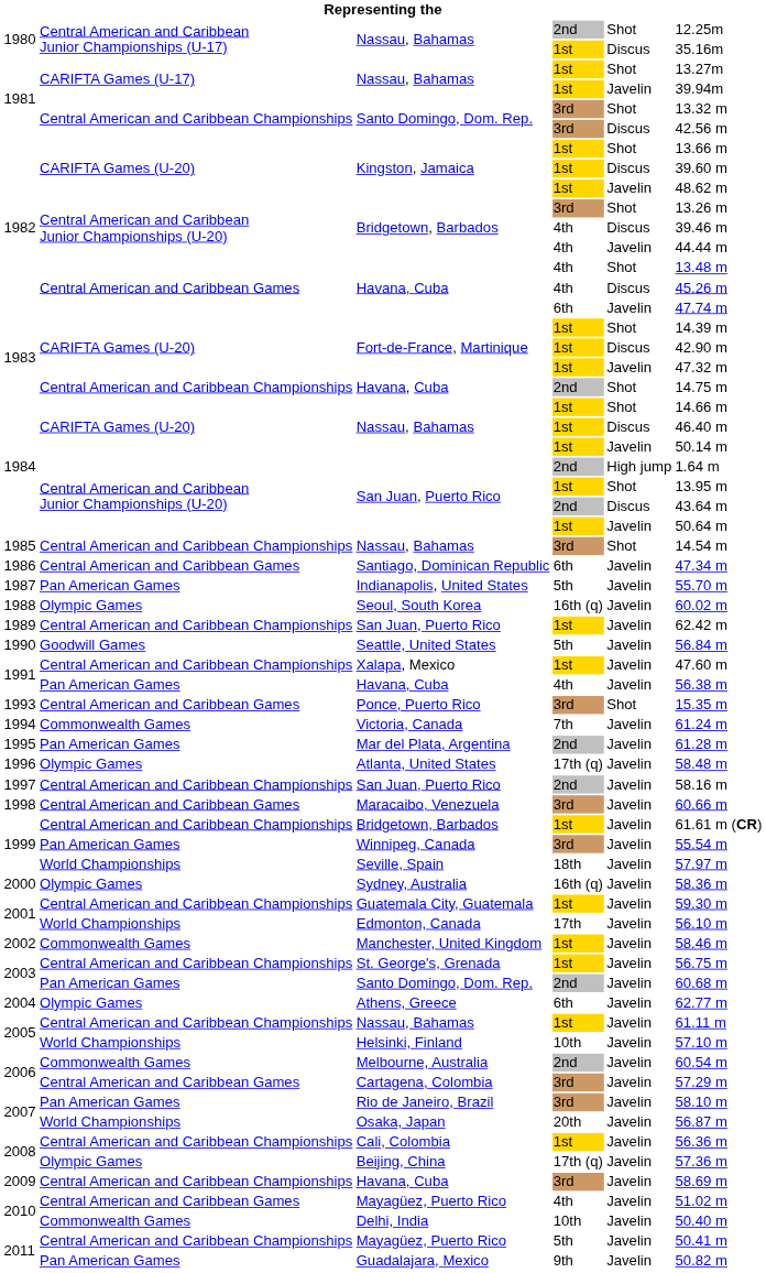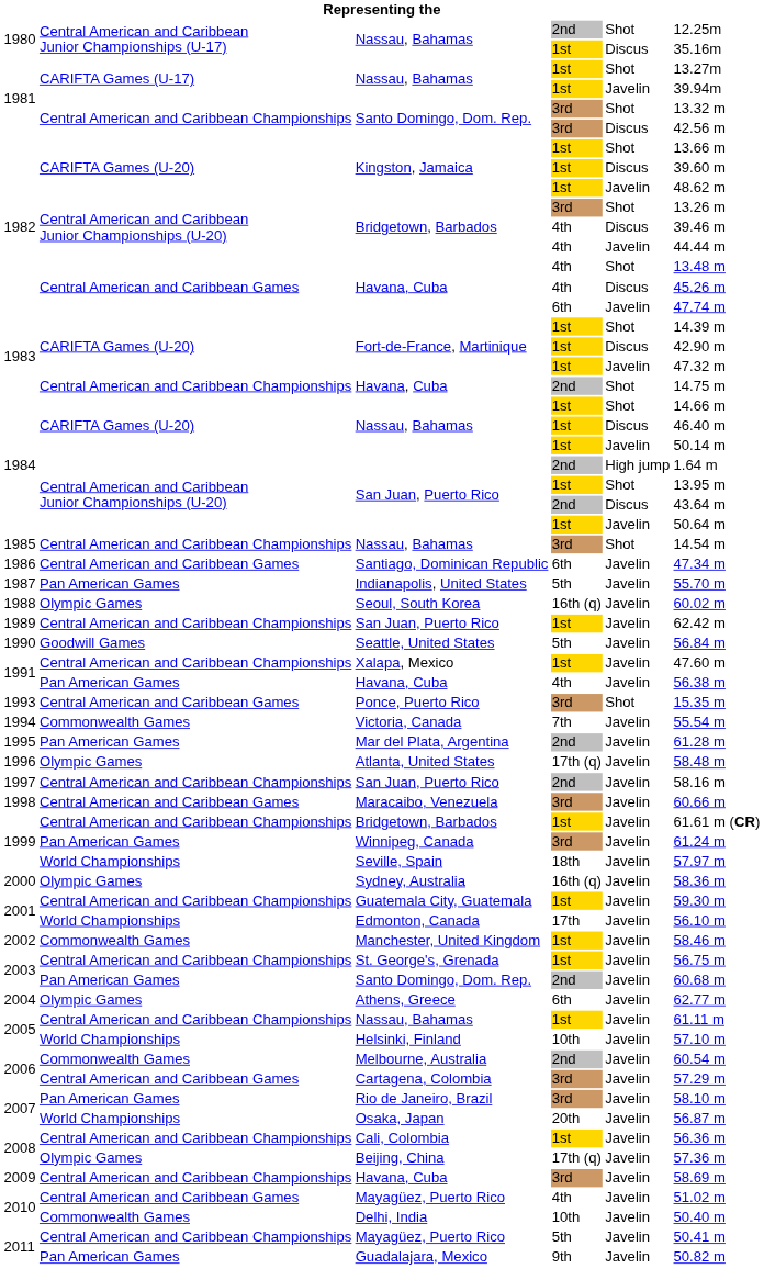 <table>
 <tr>
 <th colspan="6">Representing the </th>
 </tr>
 <tr>
 <td rowspan=2>1980</td>
 <td rowspan=2><a href='#'>Central American and Caribbean<br>Junior Championships (U-17)</a></td>
 <td rowspan=2><a href='#'>Nassau</a>, <a href='#'>Bahamas</a></td>
 <td bgcolor=silver>2nd</td>
 <td>Shot</td>
 <td>12.25m</td>
 </tr>
 <tr>
 <td bgcolor=gold>1st</td>
 <td>Discus</td>
 <td>35.16m</td>
 </tr>
 <tr>
 <td rowspan=4>1981</td>
 <td rowspan=2><a href='#'>CARIFTA Games (U-17)</a></td>
 <td rowspan=2><a href='#'>Nassau</a>, <a href='#'>Bahamas</a></td>
 <td bgcolor=gold>1st</td>
 <td>Shot</td>
 <td>13.27m</td>
 </tr>
 <tr>
 <td bgcolor=gold>1st</td>
 <td>Javelin</td>
 <td>39.94m</td>
 </tr>
 <tr>
 <td rowspan=2><a href='#'>Central American and Caribbean Championships</a></td>
 <td rowspan=2><a href='#'>Santo Domingo, Dom. Rep.</a></td>
 <td bgcolor="cc9966">3rd</td>
 <td>Shot</td>
 <td>13.32 m</td>
 </tr>
 <tr>
 <td bgcolor="cc9966">3rd</td>
 <td>Discus</td>
 <td>42.56 m</td>
 </tr>
 <tr>
 <td rowspan=9>1982</td>
 <td rowspan=3><a href='#'>CARIFTA Games (U-20)</a></td>
 <td rowspan=3><a href='#'>Kingston</a>, <a href='#'>Jamaica</a></td>
 <td bgcolor=gold>1st</td>
 <td>Shot</td>
 <td>13.66 m</td>
 </tr>
 <tr>
 <td bgcolor=gold>1st</td>
 <td>Discus</td>
 <td>39.60 m</td>
 </tr>
 <tr>
 <td bgcolor=gold>1st</td>
 <td>Javelin</td>
 <td>48.62 m</td>
 </tr>
 <tr>
 <td rowspan=3><a href='#'>Central American and Caribbean<br>Junior Championships (U-20)</a></td>
 <td rowspan=3><a href='#'>Bridgetown</a>, <a href='#'>Barbados</a></td>
 <td bgcolor=cc9966>3rd</td>
 <td>Shot</td>
 <td>13.26 m</td>
 </tr>
 <tr>
 <td>4th</td>
 <td>Discus</td>
 <td>39.46 m</td>
 </tr>
 <tr>
 <td>4th</td>
 <td>Javelin</td>
 <td>44.44 m</td>
 </tr>
 <tr>
 <td rowspan=3><a href='#'>Central American and Caribbean Games</a></td>
 <td rowspan=3><a href='#'>Havana, Cuba</a></td>
 <td>4th</td>
 <td>Shot</td>
 <td><a href='#'>13.48 m</a></td>
 </tr>
 <tr>
 <td>4th</td>
 <td>Discus</td>
 <td><a href='#'>45.26 m</a></td>
 </tr>
 <tr>
 <td>6th</td>
 <td>Javelin</td>
 <td><a href='#'>47.74 m</a></td>
 </tr>
 <tr>
 <td rowspan=4>1983</td>
 <td rowspan=3><a href='#'>CARIFTA Games (U-20)</a></td>
 <td rowspan=3><a href='#'>Fort-de-France</a>, <a href='#'>Martinique</a></td>
 <td bgcolor=gold>1st</td>
 <td>Shot</td>
 <td>14.39 m</td>
 </tr>
 <tr>
 <td bgcolor=gold>1st</td>
 <td>Discus</td>
 <td>42.90 m</td>
 </tr>
 <tr>
 <td bgcolor=gold>1st</td>
 <td>Javelin</td>
 <td>47.32 m</td>
 </tr>
 <tr>
 <td><a href='#'>Central American and Caribbean Championships</a></td>
 <td><a href='#'>Havana</a>, <a href='#'>Cuba</a></td>
 <td bgcolor="silver">2nd</td>
 <td>Shot</td>
 <td>14.75 m</td>
 </tr>
 <tr>
 <td rowspan=7>1984</td>
 <td rowspan=3><a href='#'>CARIFTA Games (U-20)</a></td>
 <td rowspan=3><a href='#'>Nassau</a>, <a href='#'>Bahamas</a></td>
 <td bgcolor=gold>1st</td>
 <td>Shot</td>
 <td>14.66 m</td>
 </tr>
 <tr>
 <td bgcolor=gold>1st</td>
 <td>Discus</td>
 <td>46.40 m</td>
 </tr>
 <tr>
 <td bgcolor=gold>1st</td>
 <td>Javelin</td>
 <td>50.14 m</td>
 </tr>
 <tr>
 <td rowspan=4><a href='#'>Central American and Caribbean<br>Junior Championships (U-20)</a></td>
 <td rowspan=4><a href='#'>San Juan</a>, <a href='#'>Puerto Rico</a></td>
 <td bgcolor=silver>2nd</td>
 <td>High jump</td>
 <td>1.64 m</td>
 </tr>
 <tr>
 <td bgcolor=gold>1st</td>
 <td>Shot</td>
 <td>13.95 m</td>
 </tr>
 <tr>
 <td bgcolor=silver>2nd</td>
 <td>Discus</td>
 <td>43.64 m</td>
 </tr>
 <tr>
 <td bgcolor=gold>1st</td>
 <td>Javelin</td>
 <td>50.64 m</td>
 </tr>
 <tr>
 <td>1985</td>
 <td><a href='#'>Central American and Caribbean Championships</a></td>
 <td><a href='#'>Nassau</a>, <a href='#'>Bahamas</a></td>
 <td bgcolor="cc9966">3rd</td>
 <td>Shot</td>
 <td>14.54 m</td>
 </tr>
 <tr>
 <td>1986</td>
 <td><a href='#'>Central American and Caribbean Games</a></td>
 <td><a href='#'>Santiago, Dominican Republic</a></td>
 <td>6th</td>
 <td>Javelin</td>
 <td><a href='#'>47.34 m</a></td>
 </tr>
 <tr>
 <td>1987</td>
 <td><a href='#'>Pan American Games</a></td>
 <td><a href='#'>Indianapolis</a>, <a href='#'>United States</a></td>
 <td>5th</td>
 <td>Javelin</td>
 <td><a href='#'>55.70 m</a></td>
 </tr>
 <tr>
 <td>1988</td>
 <td><a href='#'>Olympic Games</a></td>
 <td><a href='#'>Seoul, South Korea</a></td>
 <td>16th (q)</td>
 <td>Javelin</td>
 <td><a href='#'>60.02 m</a></td>
 </tr>
 <tr>
 <td>1989</td>
 <td><a href='#'>Central American and Caribbean Championships</a></td>
 <td><a href='#'>San Juan, Puerto Rico</a></td>
 <td bgcolor="gold">1st</td>
 <td>Javelin</td>
 <td>62.42 m</td>
 </tr>
 <tr>
 <td>1990</td>
 <td><a href='#'>Goodwill Games</a></td>
 <td><a href='#'>Seattle, United States</a></td>
 <td>5th</td>
 <td>Javelin</td>
 <td><a href='#'>56.84 m</a></td>
 </tr>
 <tr>
 <td rowspan=2>1991</td>
 <td><a href='#'>Central American and Caribbean Championships</a></td>
 <td><a href='#'>Xalapa</a>, Mexico</td>
 <td bgcolor="gold">1st</td>
 <td>Javelin</td>
 <td>47.60 m</td>
 </tr>
 <tr>
 <td><a href='#'>Pan American Games</a></td>
 <td><a href='#'>Havana, Cuba</a></td>
 <td>4th</td>
 <td>Javelin</td>
 <td><a href='#'>56.38 m</a></td>
 </tr>
 <tr>
 <td>1993</td>
 <td><a href='#'>Central American and Caribbean Games</a></td>
 <td><a href='#'>Ponce, Puerto Rico</a></td>
 <td bgcolor="cc9966">3rd</td>
 <td>Shot</td>
 <td><a href='#'>15.35 m</a></td>
 </tr>
 <tr>
 <td>1994</td>
 <td><a href='#'>Commonwealth Games</a></td>
 <td><a href='#'>Victoria, Canada</a></td>
 <td>7th</td>
 <td>Javelin</td>
-<td><a href='#'>61.24 m</a></td>
+<td><a href='#'>55.54 m</a></td>
 </tr>
 <tr>
 <td>1995</td>
 <td><a href='#'>Pan American Games</a></td>
 <td><a href='#'>Mar del Plata, Argentina</a></td>
 <td bgcolor="silver">2nd</td>
 <td>Javelin</td>
 <td><a href='#'>61.28 m</a></td>
 </tr>
 <tr>
 <td>1996</td>
 <td><a href='#'>Olympic Games</a></td>
 <td><a href='#'>Atlanta, United States</a></td>
 <td>17th (q)</td>
 <td>Javelin</td>
 <td><a href='#'>58.48 m</a></td>
 </tr>
 <tr>
 <td>1997</td>
 <td><a href='#'>Central American and Caribbean Championships</a></td>
 <td><a href='#'>San Juan, Puerto Rico</a></td>
 <td bgcolor="silver">2nd</td>
 <td>Javelin</td>
 <td>58.16 m</td>
 </tr>
 <tr>
 <td>1998</td>
 <td><a href='#'>Central American and Caribbean Games</a></td>
 <td><a href='#'>Maracaibo, Venezuela</a></td>
 <td bgcolor="cc9966">3rd</td>
 <td>Javelin</td>
 <td><a href='#'>60.66 m</a></td>
 </tr>
 <tr>
 <td rowspan=3>1999</td>
 <td><a href='#'>Central American and Caribbean Championships</a></td>
 <td><a href='#'>Bridgetown, Barbados</a></td>
 <td bgcolor="gold">1st</td>
 <td>Javelin</td>
 <td>61.61 m (<strong>CR</strong>)</td>
 </tr>
 <tr>
 <td><a href='#'>Pan American Games</a></td>
 <td><a href='#'>Winnipeg, Canada</a></td>
 <td bgcolor="cc9966">3rd</td>
 <td>Javelin</td>
-<td><a href='#'>55.54 m</a></td>
+<td><a href='#'>61.24 m</a></td>
 </tr>
 <tr>
 <td><a href='#'>World Championships</a></td>
 <td><a href='#'>Seville, Spain</a></td>
 <td>18th</td>
 <td>Javelin</td>
 <td><a href='#'>57.97 m</a></td>
 </tr>
 <tr>
 <td>2000</td>
 <td><a href='#'>Olympic Games</a></td>
 <td><a href='#'>Sydney, Australia</a></td>
 <td>16th (q)</td>
 <td>Javelin</td>
 <td><a href='#'>58.36 m</a></td>
 </tr>
 <tr>
 <td rowspan=2>2001</td>
 <td><a href='#'>Central American and Caribbean Championships</a></td>
 <td><a href='#'>Guatemala City, Guatemala</a></td>
 <td bgcolor="gold">1st</td>
 <td>Javelin</td>
 <td><a href='#'>59.30 m</a></td>
 </tr>
 <tr>
 <td><a href='#'>World Championships</a></td>
 <td><a href='#'>Edmonton, Canada</a></td>
 <td>17th</td>
 <td>Javelin</td>
 <td><a href='#'>56.10 m</a></td>
 </tr>
 <tr>
 <td>2002</td>
 <td><a href='#'>Commonwealth Games</a></td>
 <td><a href='#'>Manchester, United Kingdom</a></td>
 <td bgcolor="gold">1st</td>
 <td>Javelin</td>
 <td><a href='#'>58.46 m</a></td>
 </tr>
 <tr>
 <td rowspan=2>2003</td>
 <td><a href='#'>Central American and Caribbean Championships</a></td>
 <td><a href='#'>St. George's, Grenada</a></td>
 <td bgcolor="gold">1st</td>
 <td>Javelin</td>
 <td><a href='#'>56.75 m</a></td>
 </tr>
 <tr>
 <td><a href='#'>Pan American Games</a></td>
 <td><a href='#'>Santo Domingo, Dom. Rep.</a></td>
 <td bgcolor="silver">2nd</td>
 <td>Javelin</td>
 <td><a href='#'>60.68 m</a></td>
 </tr>
 <tr>
 <td>2004</td>
 <td><a href='#'>Olympic Games</a></td>
 <td><a href='#'>Athens, Greece</a></td>
 <td>6th</td>
 <td>Javelin</td>
 <td><a href='#'>62.77 m</a></td>
 </tr>
 <tr>
 <td rowspan=2>2005</td>
 <td><a href='#'>Central American and Caribbean Championships</a></td>
 <td><a href='#'>Nassau, Bahamas</a></td>
 <td bgcolor="gold">1st</td>
 <td>Javelin</td>
 <td><a href='#'>61.11 m</a></td>
 </tr>
 <tr>
 <td><a href='#'>World Championships</a></td>
 <td><a href='#'>Helsinki, Finland</a></td>
 <td>10th</td>
 <td>Javelin</td>
 <td><a href='#'>57.10 m</a></td>
 </tr>
 <tr>
 <td rowspan=2>2006</td>
 <td><a href='#'>Commonwealth Games</a></td>
 <td><a href='#'>Melbourne, Australia</a></td>
 <td bgcolor="silver">2nd</td>
 <td>Javelin</td>
 <td><a href='#'>60.54 m</a></td>
 </tr>
 <tr>
 <td><a href='#'>Central American and Caribbean Games</a></td>
 <td><a href='#'>Cartagena, Colombia</a></td>
 <td bgcolor="cc9966">3rd</td>
 <td>Javelin</td>
 <td><a href='#'>57.29 m</a></td>
 </tr>
 <tr>
 <td rowspan=2>2007</td>
 <td><a href='#'>Pan American Games</a></td>
 <td><a href='#'>Rio de Janeiro, Brazil</a></td>
 <td bgcolor="cc9966">3rd</td>
 <td>Javelin</td>
 <td><a href='#'>58.10 m</a></td>
 </tr>
 <tr>
 <td><a href='#'>World Championships</a></td>
 <td><a href='#'>Osaka, Japan</a></td>
 <td>20th</td>
 <td>Javelin</td>
 <td><a href='#'>56.87 m</a></td>
 </tr>
 <tr>
 <td rowspan=2>2008</td>
 <td><a href='#'>Central American and Caribbean Championships</a></td>
 <td><a href='#'>Cali, Colombia</a></td>
 <td bgcolor="gold">1st</td>
 <td>Javelin</td>
 <td><a href='#'>56.36 m</a></td>
 </tr>
 <tr>
 <td><a href='#'>Olympic Games</a></td>
 <td><a href='#'>Beijing, China</a></td>
 <td>17th (q)</td>
 <td>Javelin</td>
 <td><a href='#'>57.36 m</a></td>
 </tr>
 <tr>
 <td>2009</td>
 <td><a href='#'>Central American and Caribbean Championships</a></td>
 <td><a href='#'>Havana, Cuba</a></td>
 <td bgcolor="cc9966">3rd</td>
 <td>Javelin</td>
 <td><a href='#'>58.69 m</a></td>
 </tr>
 <tr>
 <td rowspan=2>2010</td>
 <td><a href='#'>Central American and Caribbean Games</a></td>
 <td><a href='#'>Mayagüez, Puerto Rico</a></td>
 <td>4th</td>
 <td>Javelin</td>
 <td><a href='#'>51.02 m</a></td>
 </tr>
 <tr>
 <td><a href='#'>Commonwealth Games</a></td>
 <td><a href='#'>Delhi, India</a></td>
 <td>10th</td>
 <td>Javelin</td>
 <td><a href='#'>50.40 m</a></td>
 </tr>
 <tr>
 <td rowspan=2>2011</td>
 <td><a href='#'>Central American and Caribbean Championships</a></td>
 <td><a href='#'>Mayagüez, Puerto Rico</a></td>
 <td>5th</td>
 <td>Javelin</td>
 <td><a href='#'>50.41 m</a></td>
 </tr>
 <tr>
 <td><a href='#'>Pan American Games</a></td>
 <td><a href='#'>Guadalajara, Mexico</a></td>
 <td>9th</td>
 <td>Javelin</td>
 <td><a href='#'>50.82 m</a></td>
 </tr>
 </table>
